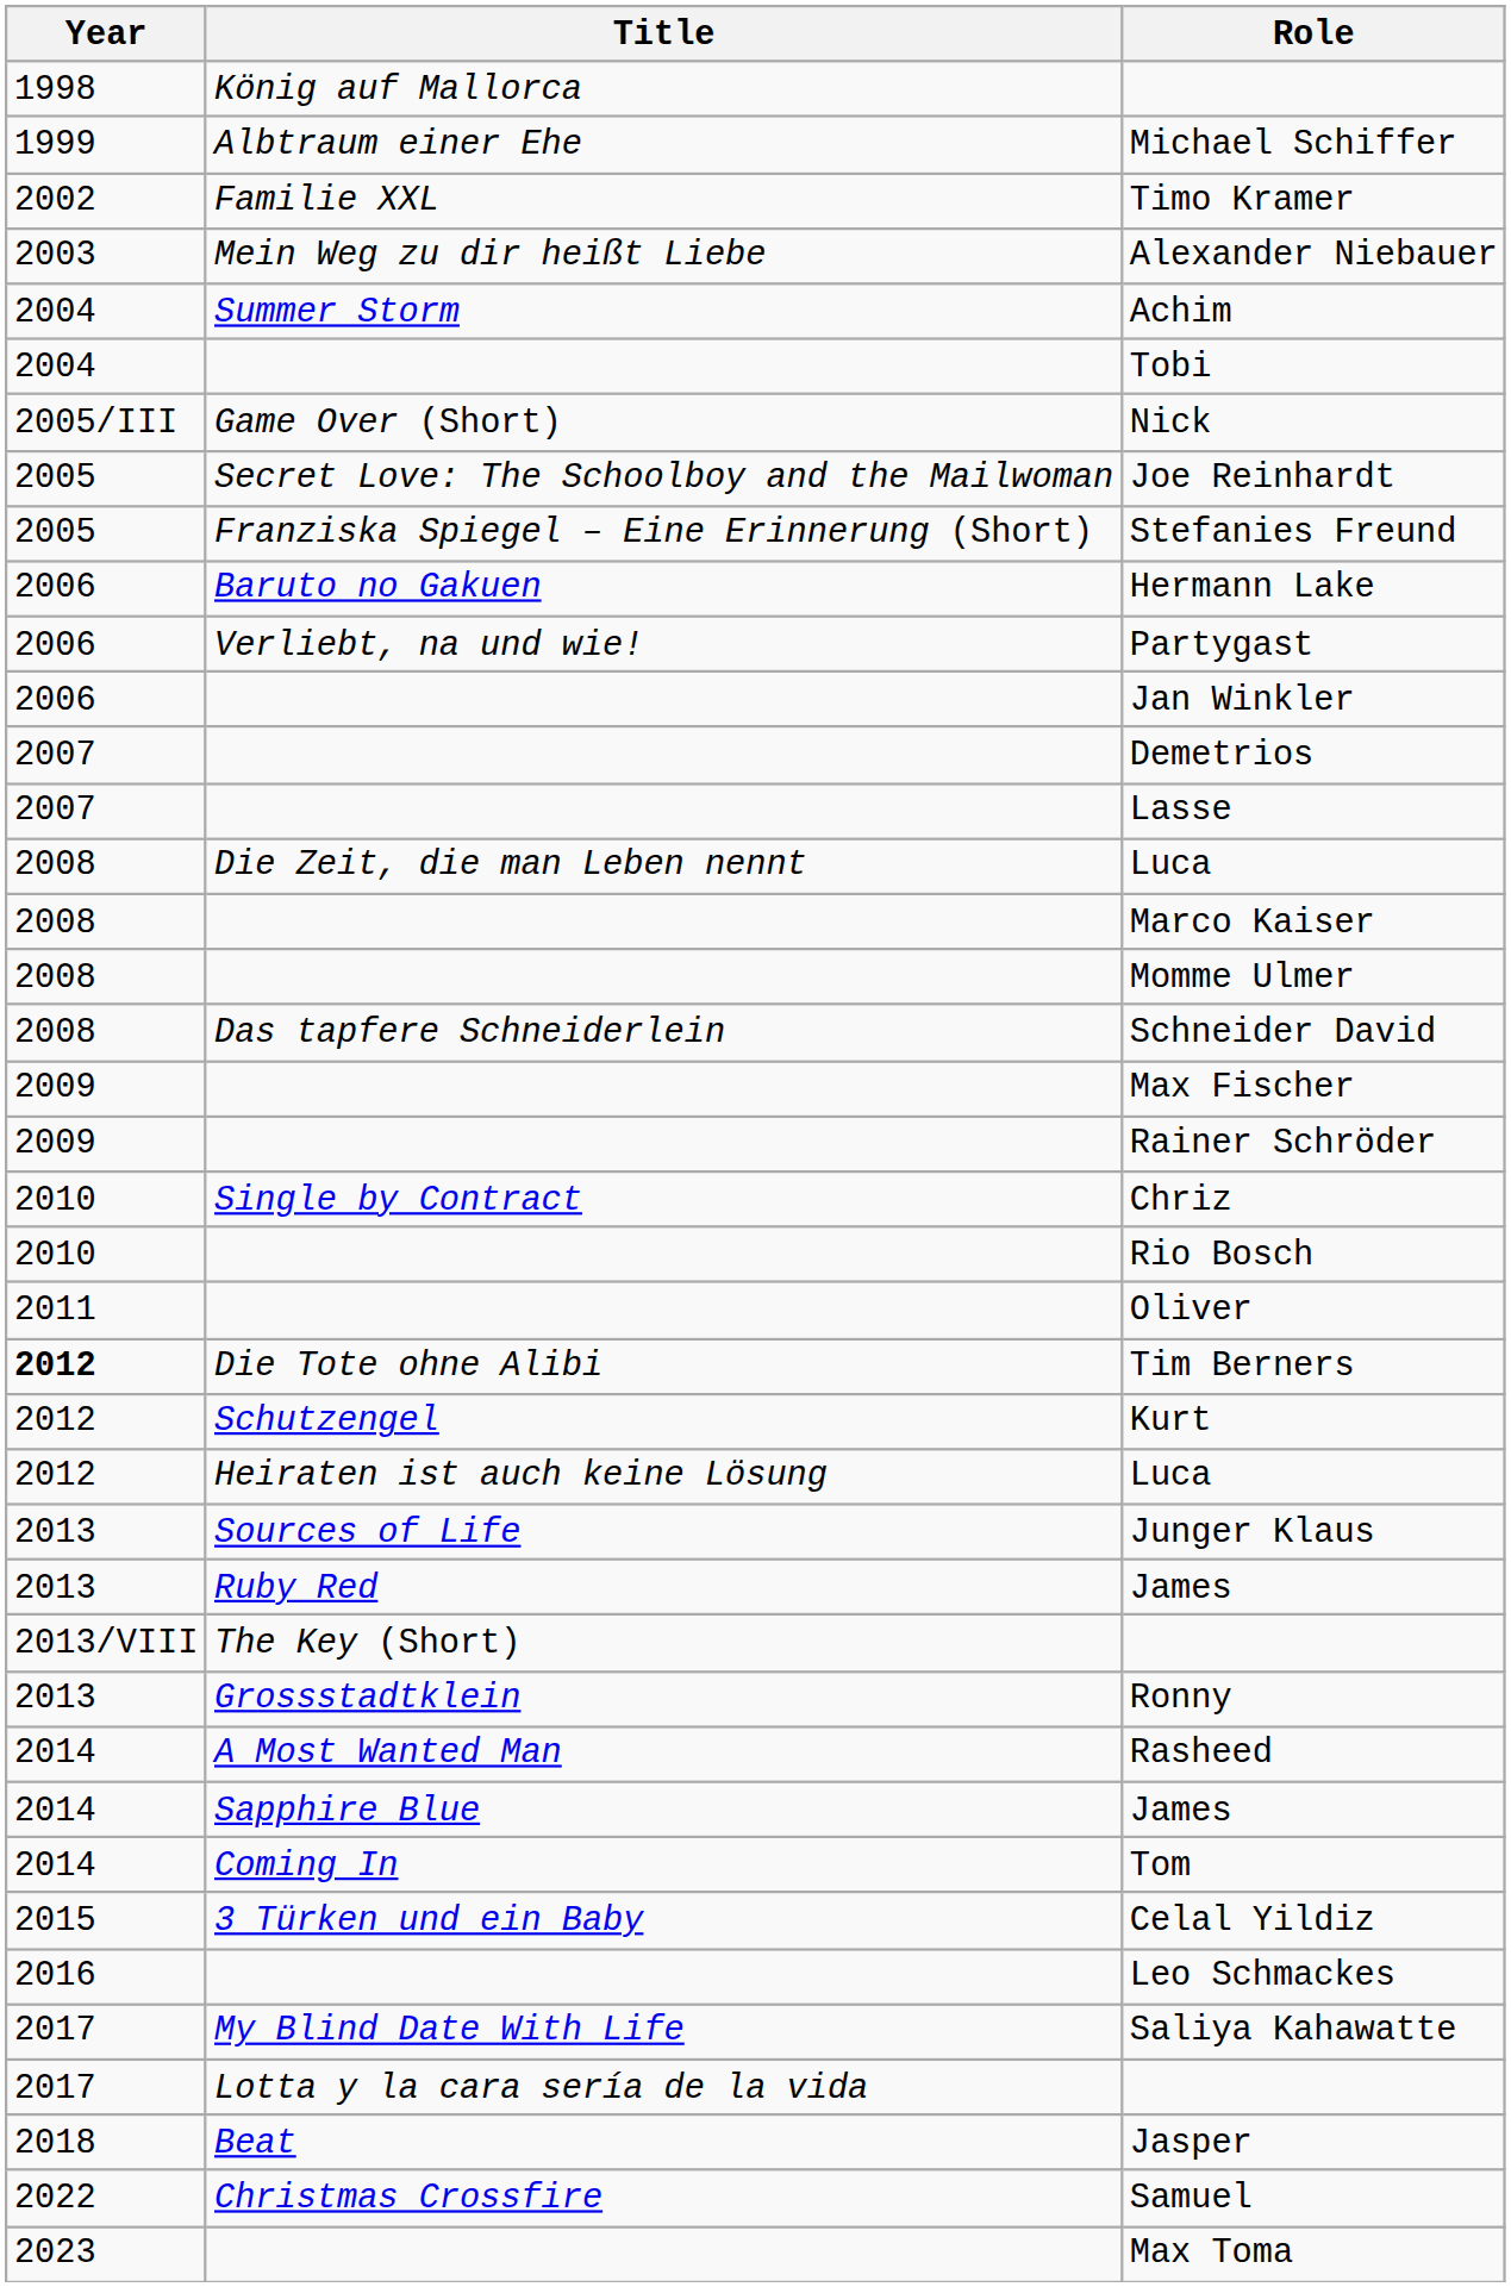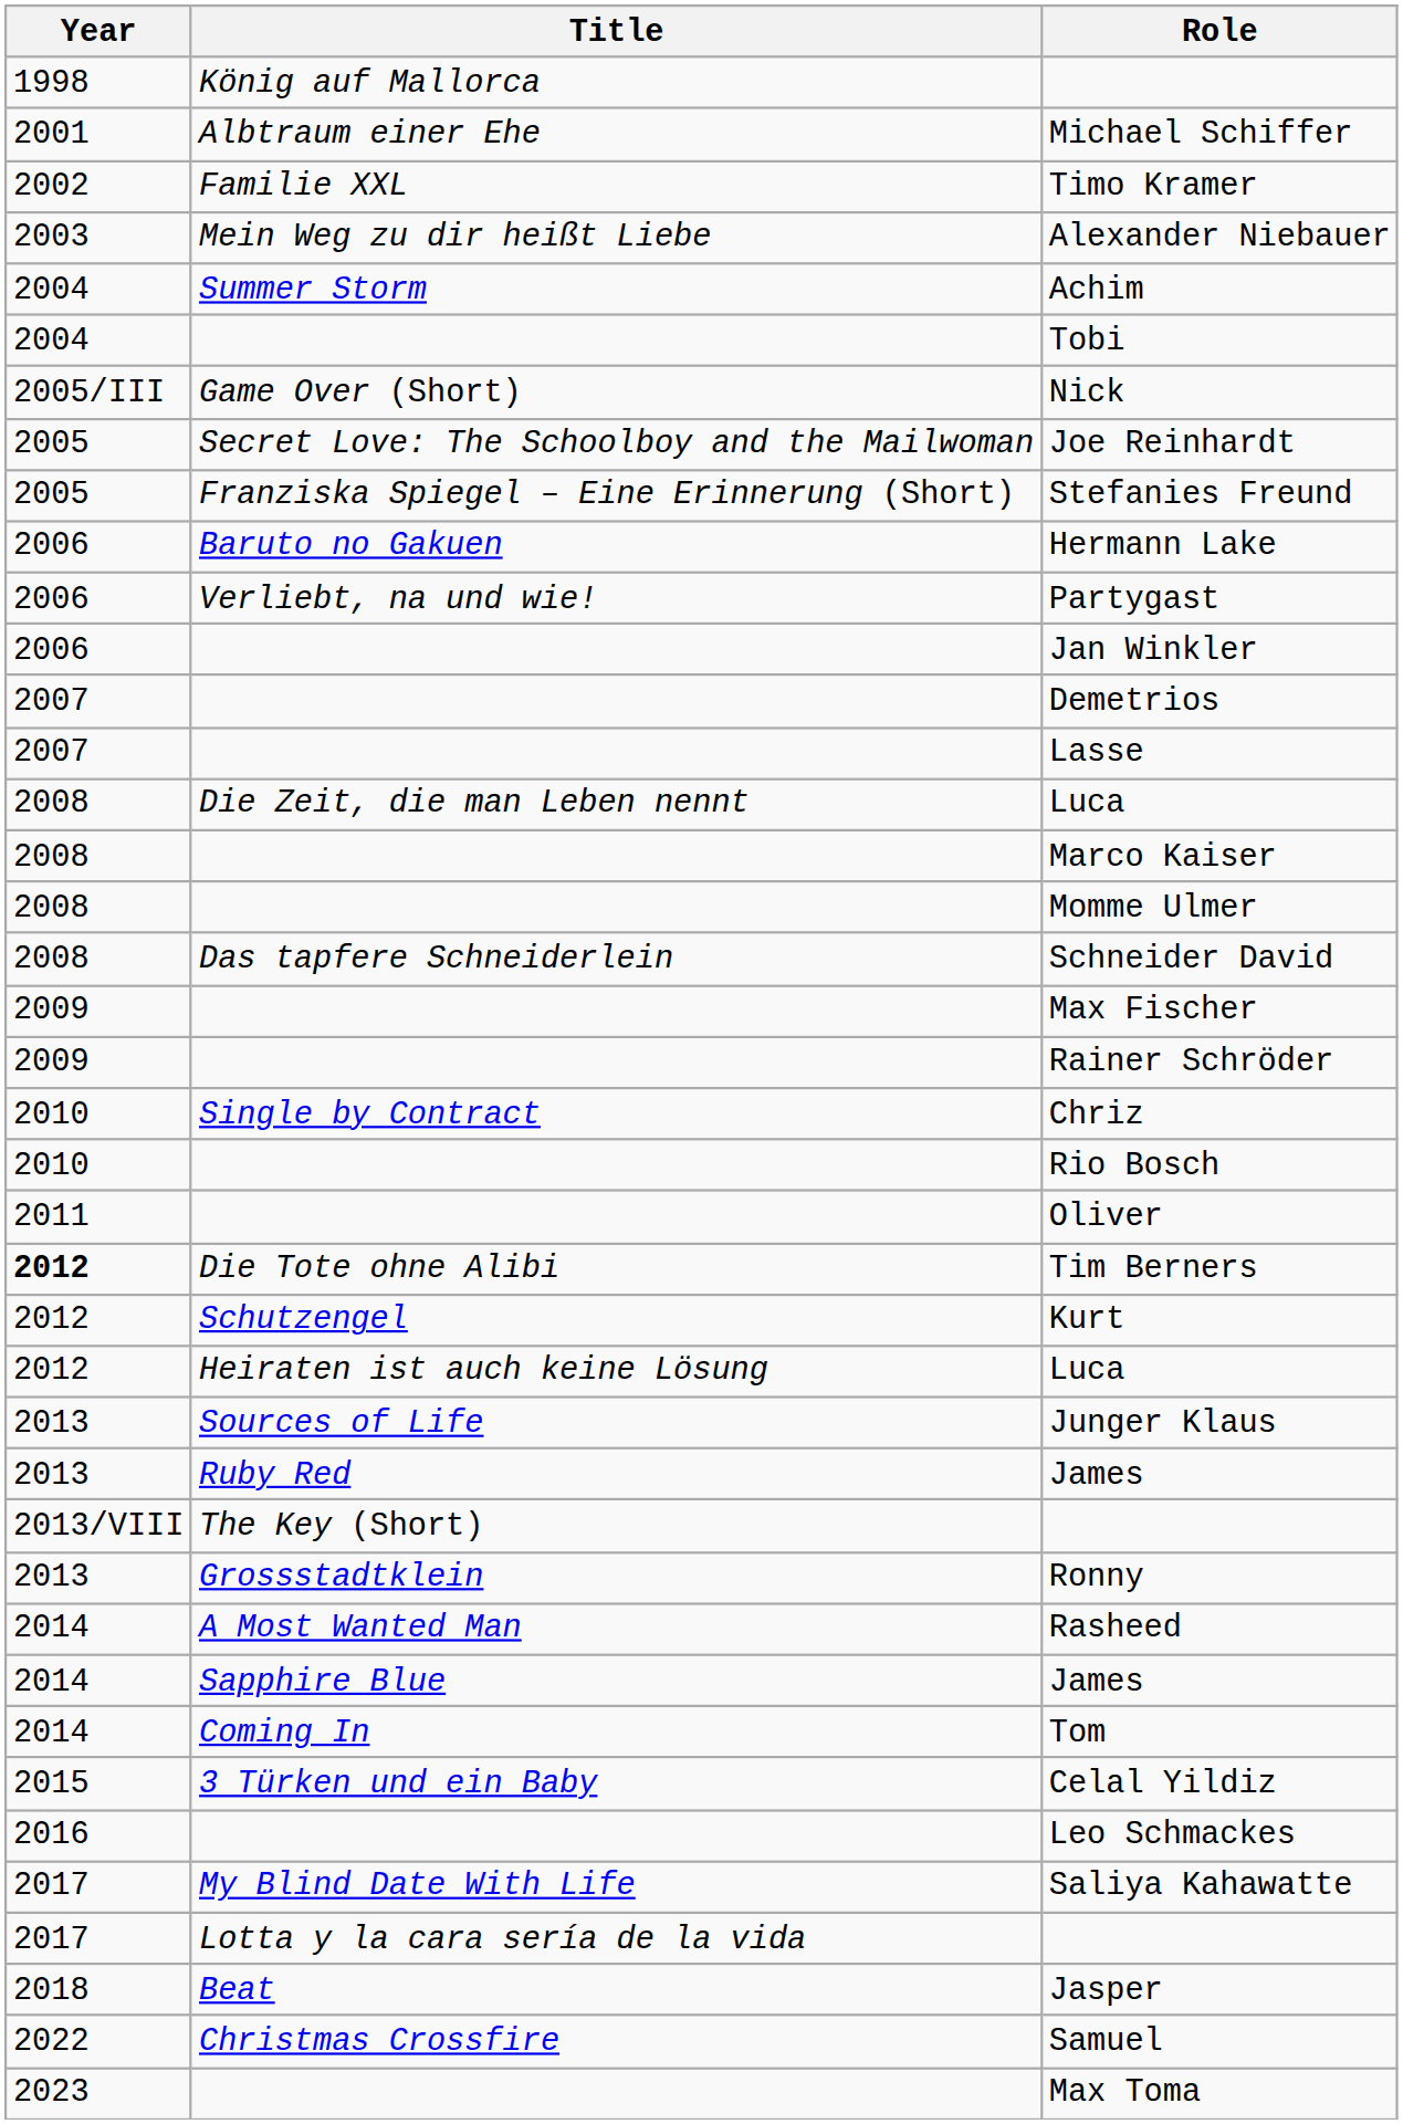 <table class="wikitable sortable">
 <tr>
 <th>Year</th>
 <th>Title</th>
 <th>Role</th>
 </tr>
 <tr>
 <td>1998</td>
 <td><em>König auf Mallorca</em></td>
 <td></td>
 </tr>
 <tr>
-<td>1999</td>
+<td>2001</td>
 <td><em>Albtraum einer Ehe</em></td>
 <td>Michael Schiffer</td>
 </tr>
 <tr>
 <td>2002</td>
 <td><em>Familie XXL</em></td>
 <td>Timo Kramer</td>
 </tr>
 <tr>
 <td>2003</td>
 <td><em>Mein Weg zu dir heißt Liebe</em></td>
 <td>Alexander Niebauer</td>
 </tr>
 <tr>
 <td>2004</td>
 <td><em><a href='#'>Summer Storm</a></em></td>
 <td>Achim</td>
 </tr>
 <tr>
 <td>2004</td>
 <td><em></em></td>
 <td>Tobi</td>
 </tr>
 <tr>
 <td>2005/III</td>
 <td><em>Game Over</em> (Short)</td>
 <td>Nick</td>
 </tr>
 <tr>
 <td>2005</td>
 <td><em>Secret Love: The Schoolboy and the Mailwoman</em></td>
 <td>Joe Reinhardt</td>
 </tr>
 <tr>
 <td>2005</td>
 <td><em>Franziska Spiegel – Eine Erinnerung</em> (Short)</td>
 <td>Stefanies Freund</td>
 </tr>
 <tr>
 <td>2006</td>
 <td><em><a href='#'>Baruto no Gakuen</a></em></td>
 <td>Hermann Lake</td>
 </tr>
 <tr>
 <td>2006</td>
 <td><em>Verliebt, na und wie!</em></td>
 <td>Partygast</td>
 </tr>
 <tr>
 <td>2006</td>
 <td><em></em></td>
 <td>Jan Winkler</td>
 </tr>
 <tr>
 <td>2007</td>
 <td><em></em></td>
 <td>Demetrios</td>
 </tr>
 <tr>
 <td>2007</td>
 <td><em></em></td>
 <td>Lasse</td>
 </tr>
 <tr>
 <td>2008</td>
 <td><em>Die Zeit, die man Leben nennt</em></td>
 <td>Luca</td>
 </tr>
 <tr>
 <td>2008</td>
 <td><em></em></td>
 <td>Marco Kaiser</td>
 </tr>
 <tr>
 <td>2008</td>
 <td><em></em></td>
 <td>Momme Ulmer</td>
 </tr>
 <tr>
 <td>2008</td>
 <td><em>Das tapfere Schneiderlein</em></td>
 <td>Schneider David</td>
 </tr>
 <tr>
 <td>2009</td>
 <td><em></em></td>
 <td>Max Fischer</td>
 </tr>
 <tr>
 <td>2009</td>
 <td><em></em></td>
 <td>Rainer Schröder</td>
 </tr>
 <tr>
 <td>2010</td>
 <td><em><a href='#'>Single by Contract</a></em></td>
 <td>Chriz</td>
 </tr>
 <tr>
 <td>2010</td>
 <td><em></em></td>
 <td>Rio Bosch</td>
 </tr>
 <tr>
 <td>2011</td>
 <td><em></em></td>
 <td>Oliver</td>
 </tr>
 <tr>
 <td><strong>2012</strong></td>
 <td><em>Die Tote ohne Alibi</em></td>
 <td>Tim Berners</td>
 </tr>
 <tr>
 <td>2012</td>
 <td><em><a href='#'>Schutzengel</a></em></td>
 <td>Kurt</td>
 </tr>
 <tr>
 <td>2012</td>
 <td><em>Heiraten ist auch keine Lösung</em></td>
 <td>Luca</td>
 </tr>
 <tr>
 <td>2013</td>
 <td><em><a href='#'>Sources of Life</a></em></td>
 <td>Junger Klaus</td>
 </tr>
 <tr>
 <td>2013</td>
 <td><em><a href='#'>Ruby Red</a></em></td>
 <td>James</td>
 </tr>
 <tr>
 <td>2013/VIII</td>
 <td><em>The Key</em> (Short)</td>
 <td></td>
 </tr>
 <tr>
 <td>2013</td>
 <td><em><a href='#'>Grossstadtklein</a></em></td>
 <td>Ronny</td>
 </tr>
 <tr>
 <td>2014</td>
 <td><em><a href='#'>A Most Wanted Man</a></em></td>
 <td>Rasheed</td>
 </tr>
 <tr>
 <td>2014</td>
 <td><em><a href='#'>Sapphire Blue</a></em></td>
 <td>James</td>
 </tr>
 <tr>
 <td>2014</td>
 <td><em><a href='#'>Coming In</a></em></td>
 <td>Tom</td>
 </tr>
 <tr>
 <td>2015</td>
 <td><em><a href='#'>3 Türken und ein Baby</a></em></td>
 <td>Celal Yildiz</td>
 </tr>
 <tr>
 <td>2016</td>
 <td><em></em></td>
 <td>Leo Schmackes</td>
 </tr>
 <tr>
 <td>2017</td>
 <td><em><a href='#'>My Blind Date With Life</a></em></td>
 <td>Saliya Kahawatte</td>
 </tr>
 <tr>
 <td>2017</td>
 <td><em>Lotta y la cara sería de la vida</em></td>
 <td></td>
 </tr>
 <tr>
 <td>2018</td>
 <td><em><a href='#'>Beat</a></em></td>
 <td>Jasper</td>
 </tr>
 <tr>
 <td>2022</td>
 <td><em><a href='#'>Christmas Crossfire</a></em></td>
 <td>Samuel</td>
 </tr>
 <tr>
 <td>2023</td>
 <td><em></em></td>
 <td>Max Toma</td>
 </tr>
 </table>
